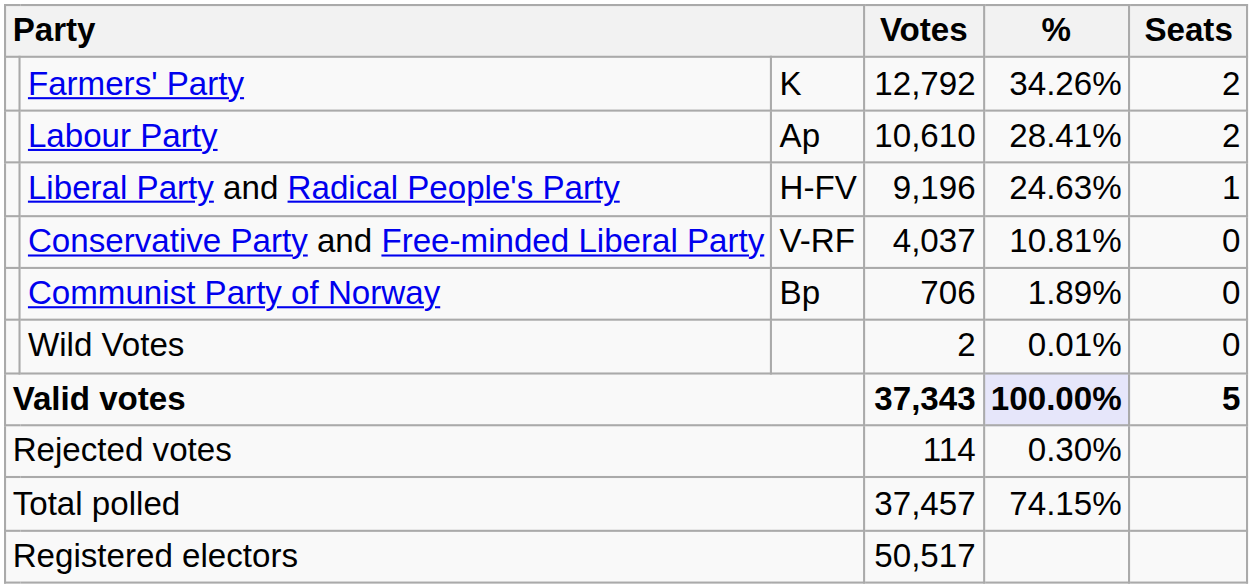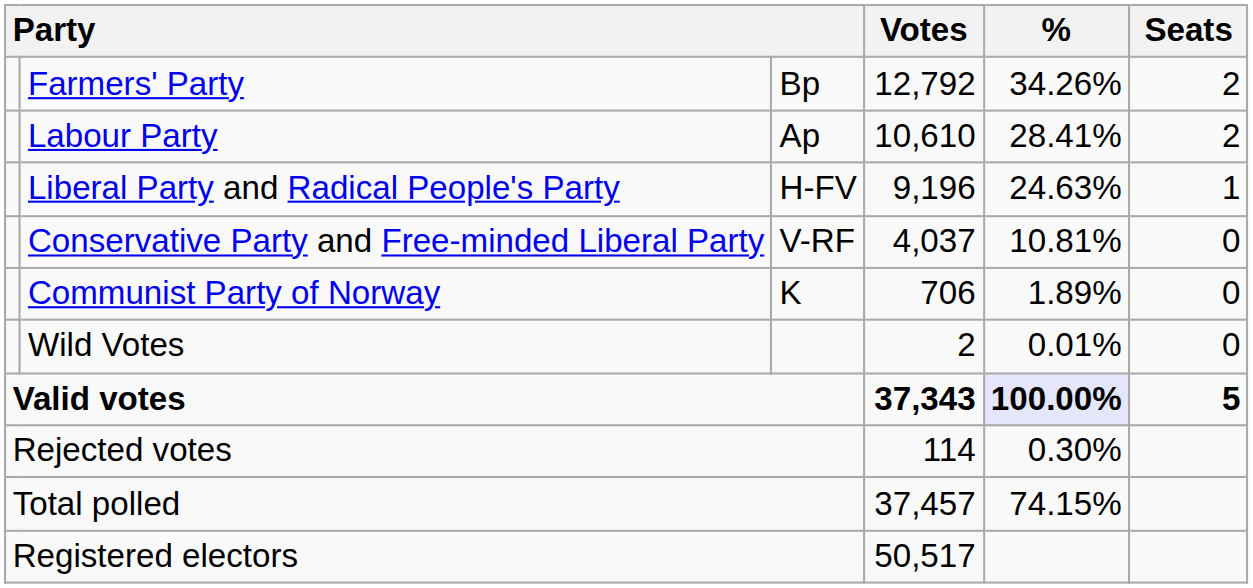 <table class="wikitable" border="1" style="text-align:right;">
 <tr>
 <th style="text-align:left;" colspan=3>Party</th>
 <th align=center width="50">Votes</th>
 <th align=center width="50">%</th>
 <th align=center width="50">Seats</th>
 </tr>
 <tr>
 <td></td>
 <td align=left><a href='#'>Farmers' Party</a></td>
-<td align=left>K</td>
+<td align=left>Bp</td>
 <td>12,792</td>
 <td>34.26%</td>
 <td>2</td>
 </tr>
 <tr>
 <td></td>
 <td align=left><a href='#'>Labour Party</a></td>
 <td align=left>Ap</td>
 <td>10,610</td>
 <td>28.41%</td>
 <td>2</td>
 </tr>
 <tr>
 <td></td>
 <td align=left><a href='#'>Liberal Party</a> and <a href='#'>Radical People's Party</a></td>
 <td align=left>H-FV</td>
 <td>9,196</td>
 <td>24.63%</td>
 <td>1</td>
 </tr>
 <tr>
 <td></td>
 <td align=left><a href='#'>Conservative Party</a> and <a href='#'>Free-minded Liberal Party</a></td>
 <td align=left>V-RF</td>
 <td>4,037</td>
 <td>10.81%</td>
 <td>0</td>
 </tr>
 <tr>
 <td></td>
 <td align=left><a href='#'>Communist Party of Norway</a></td>
-<td align=left>Bp</td>
+<td align=left>K</td>
 <td>706</td>
 <td>1.89%</td>
 <td>0</td>
 </tr>
 <tr>
 <td></td>
 <td align=left>Wild Votes</td>
 <td align=left></td>
 <td>2</td>
 <td>0.01%</td>
 <td>0</td>
 </tr>
 <tr style="font-weight:bold">
 <td align=left colspan=3>Valid votes</td>
 <td>37,343</td>
 <td style="background: lavender;">100.00%</td>
 <td>5</td>
 </tr>
 <tr>
 <td align=left colspan=3>Rejected votes</td>
 <td>114</td>
 <td>0.30%</td>
 <td></td>
 </tr>
 <tr>
 <td align=left colspan=3>Total polled</td>
 <td>37,457</td>
 <td>74.15%</td>
 <td></td>
 </tr>
 <tr>
 <td align=left colspan=3>Registered electors</td>
 <td>50,517</td>
 <td></td>
 <td></td>
 </tr>
 </table>
